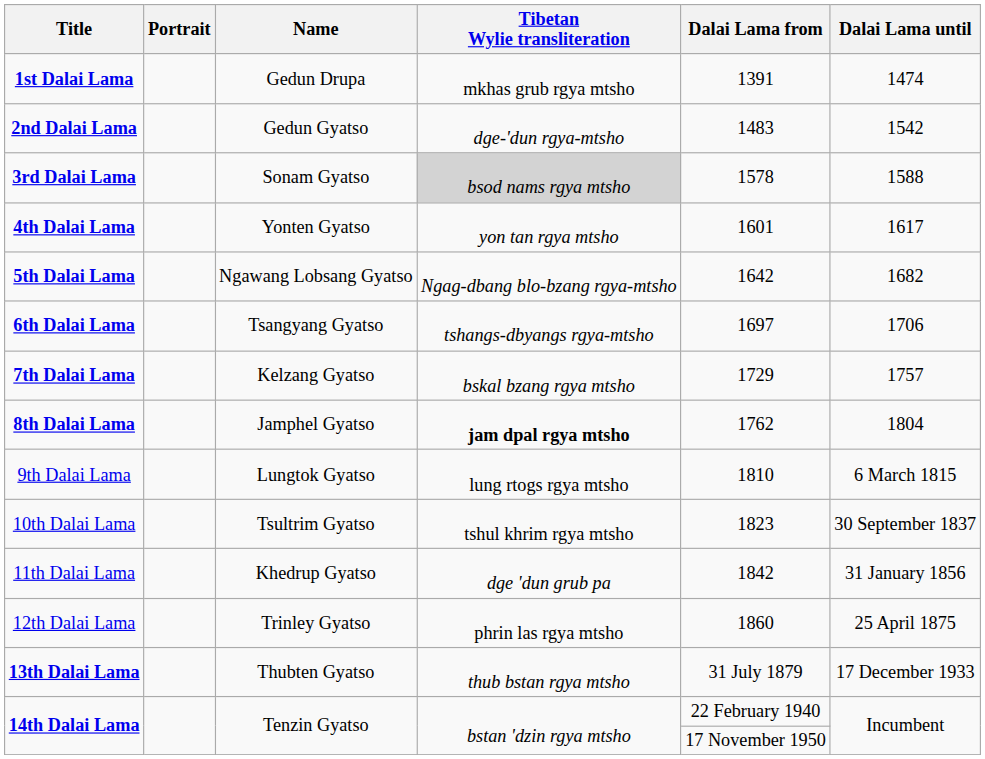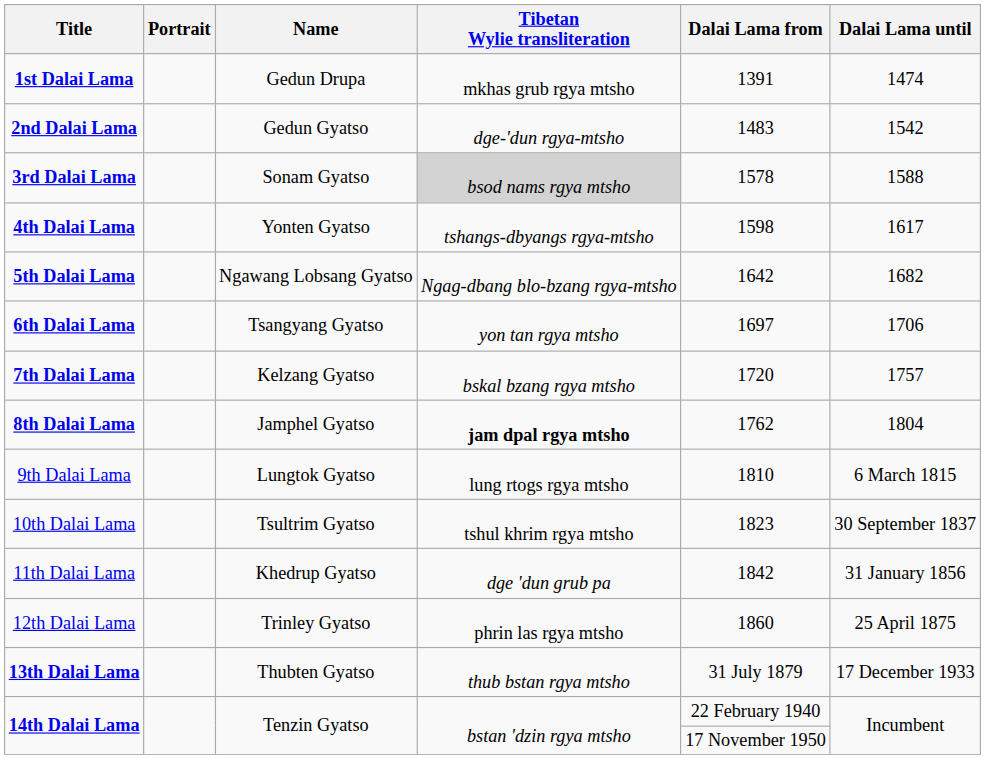 <table class="wikitable" style="text-align:center">
 <tr>
 <th>Title</th>
 <th>Portrait</th>
 <th>Name<br></th>
 <th><a href='#'>Tibetan</a><br><a href='#'>Wylie transliteration</a></th>
 <th>Dalai Lama from</th>
 <th>Dalai Lama until</th>
 </tr>
 <tr>
 <td><strong><a href='#'>1st Dalai Lama</a></strong></td>
 <td></td>
 <td>Gedun Drupa<br></td>
 <td><br></em>mkhas grub rgya mtsho<em></td>
 <td>1391</td>
 <td>1474</td>
 </tr>
 <tr>
 <td><strong><a href='#'>2nd Dalai Lama</a></strong></td>
 <td></td>
 <td>Gedun Gyatso<br></td>
 <td><br><em>dge-'dun rgya-mtsho</em></td>
 <td>1483</td>
 <td>1542</td>
 </tr>
 <tr>
 <td><strong><a href='#'>3rd Dalai Lama</a></strong></td>
 <td></td>
 <td>Sonam Gyatso<br></td>
 <td style="background: lightgrey;"><br><em>bsod nams rgya mtsho</em></td>
 <td>1578</td>
 <td>1588</td>
 </tr>
 <tr>
 <td><strong><a href='#'>4th Dalai Lama</a></strong></td>
 <td></td>
 <td>Yonten Gyatso<br></td>
-<td><br><em>yon tan rgya mtsho</em></td>
-<td>1601</td>
+<td><br><em>tshangs-dbyangs rgya-mtsho</em></td>
+<td>1598</td>
 <td>1617</td>
 </tr>
 <tr>
 <td><strong><a href='#'>5th Dalai Lama</a></strong></td>
 <td></td>
 <td>Ngawang Lobsang Gyatso<br></td>
 <td><br><em>Ngag-dbang blo-bzang rgya-mtsho</em></td>
 <td>1642</td>
 <td>1682</td>
 </tr>
 <tr>
 <td><strong><a href='#'>6th Dalai Lama</a></strong></td>
 <td></td>
 <td>Tsangyang Gyatso<br></td>
-<td><br><em>tshangs-dbyangs rgya-mtsho</em></td>
+<td><br><em>yon tan rgya mtsho</em></td>
 <td>1697</td>
 <td>1706</td>
 </tr>
 <tr>
 <td><strong><a href='#'>7th Dalai Lama</a></strong></td>
 <td></td>
 <td>Kelzang Gyatso<br></td>
 <td><br><em>bskal bzang rgya mtsho</em></td>
-<td>1729</td>
+<td>1720</td>
 <td>1757</td>
 </tr>
 <tr>
 <td><strong><a href='#'>8th Dalai Lama</a></strong></td>
 <td></td>
 <td>Jamphel Gyatso<br></td>
 <td><br><strong>jam dpal rgya mtsho<em></td>
 <td>1762</td>
 <td>1804</td>
 </tr>
 <tr>
 <td></strong><a href='#'>9th Dalai Lama</a><strong></td>
 <td></td>
 <td>Lungtok Gyatso<br></td>
 <td><br></em>lung rtogs rgya mtsho<em></td>
 <td>1810</td>
 <td>6 March 1815</td>
 </tr>
 <tr>
 <td></strong><a href='#'>10th Dalai Lama</a><strong></td>
 <td></td>
 <td>Tsultrim Gyatso<br></td>
 <td><br></em>tshul khrim rgya mtsho<em></td>
 <td>1823</td>
 <td>30 September 1837</td>
 </tr>
 <tr>
 <td></strong><a href='#'>11th Dalai Lama</a><strong></td>
 <td></td>
 <td>Khedrup Gyatso<br></td>
 <td><br><em>dge 'dun grub pa</em></td>
 <td>1842</td>
 <td>31 January 1856</td>
 </tr>
 <tr>
 <td></strong><a href='#'>12th Dalai Lama</a><strong></td>
 <td></td>
 <td>Trinley Gyatso<br></td>
 <td><br></strong>phrin las rgya mtsho</em></td>
 <td>1860</td>
 <td>25 April 1875</td>
 </tr>
 <tr>
 <td><strong><a href='#'>13th Dalai Lama</a></strong></td>
 <td></td>
 <td>Thubten Gyatso<br></td>
 <td><br><em>thub bstan rgya mtsho</em></td>
 <td>31 July 1879</td>
 <td>17 December 1933</td>
 </tr>
 <tr>
 <td rowspan="2"><strong><a href='#'>14th Dalai Lama</a></strong></td>
 <td rowspan="2"></td>
 <td rowspan="2">Tenzin Gyatso<br></td>
 <td rowspan="2"><br><em>bstan 'dzin rgya mtsho</em></td>
 <td>22 February 1940<br></td>
 <td rowspan="2">Incumbent</td>
 </tr>
 <tr>
 <td>17 November 1950<br></td>
 </tr>
 </table>
